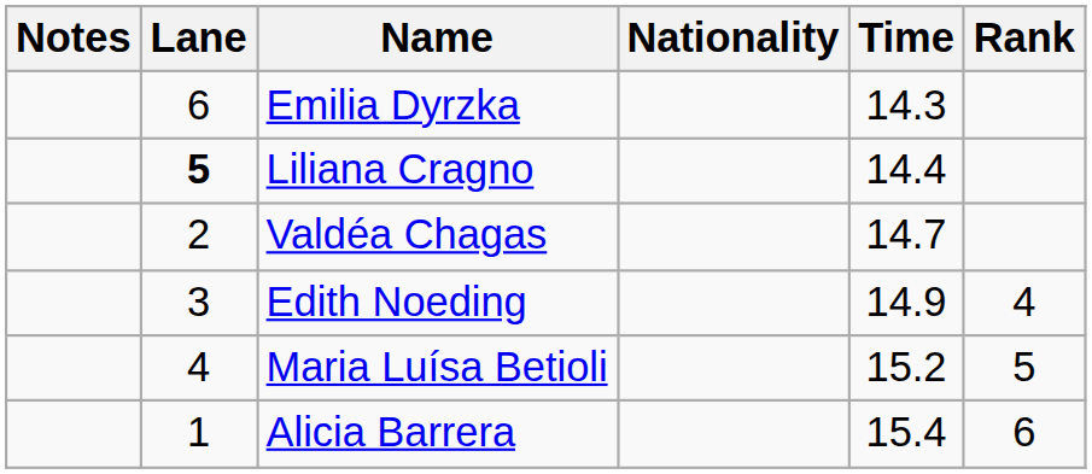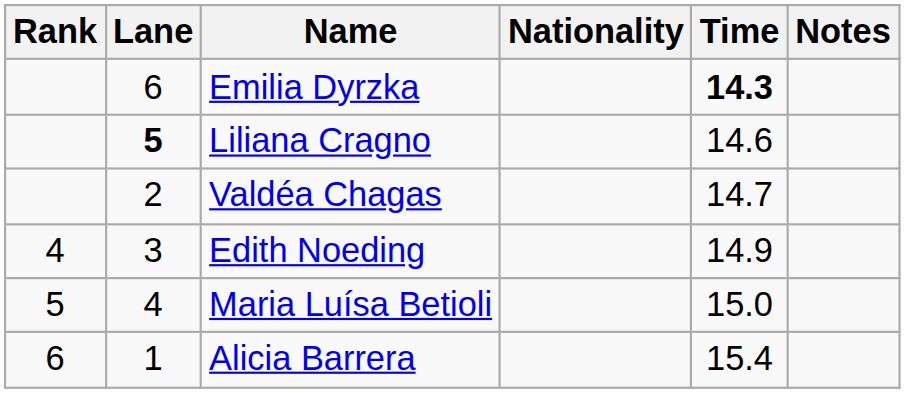 <table class="wikitable sortable" style="text-align:center">
 <tr>
-<th>Notes</th>
+<th>Rank</th>
 <th>Lane</th>
 <th>Name</th>
 <th>Nationality</th>
 <th>Time</th>
-<th>Rank</th>
+<th>Notes</th>
 </tr>
 <tr>
 <td></td>
 <td>6</td>
 <td align=left><a href='#'>Emilia Dyrzka</a></td>
 <td align=left></td>
-<td>14.3</td>
+<td><strong>14.3</strong></td>
 <td></td>
 </tr>
 <tr>
 <td></td>
 <td><strong>5</strong></td>
 <td align=left><a href='#'>Liliana Cragno</a></td>
 <td align=left></td>
-<td>14.4</td>
+<td>14.6</td>
 <td></td>
 </tr>
 <tr>
 <td></td>
 <td>2</td>
 <td align=left><a href='#'>Valdéa Chagas</a></td>
 <td align=left></td>
 <td>14.7</td>
 <td></td>
 </tr>
 <tr>
-<td></td>
+<td>4</td>
 <td>3</td>
 <td align=left><a href='#'>Edith Noeding</a></td>
 <td align=left></td>
 <td>14.9</td>
-<td>4</td>
+<td></td>
 </tr>
 <tr>
-<td></td>
+<td>5</td>
 <td>4</td>
 <td align=left><a href='#'>Maria Luísa Betioli</a></td>
 <td align=left></td>
-<td>15.2</td>
-<td>5</td>
+<td>15.0</td>
+<td></td>
 </tr>
 <tr>
-<td></td>
+<td>6</td>
 <td>1</td>
 <td align=left><a href='#'>Alicia Barrera</a></td>
 <td align=left></td>
 <td>15.4</td>
-<td>6</td>
+<td></td>
 </tr>
 </table>
